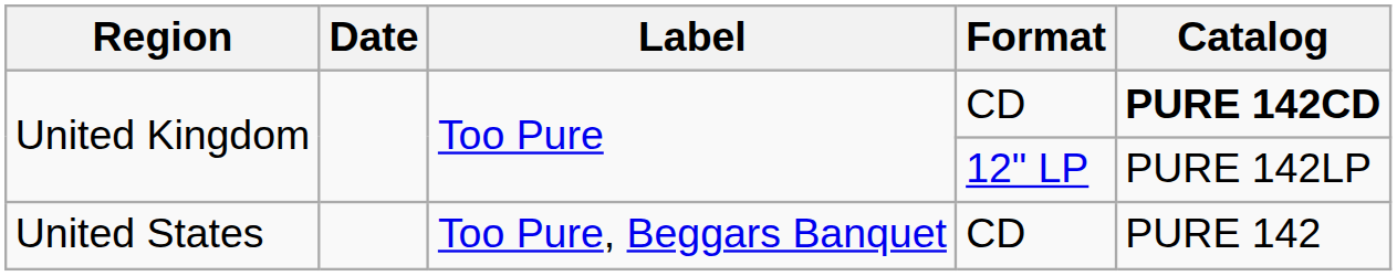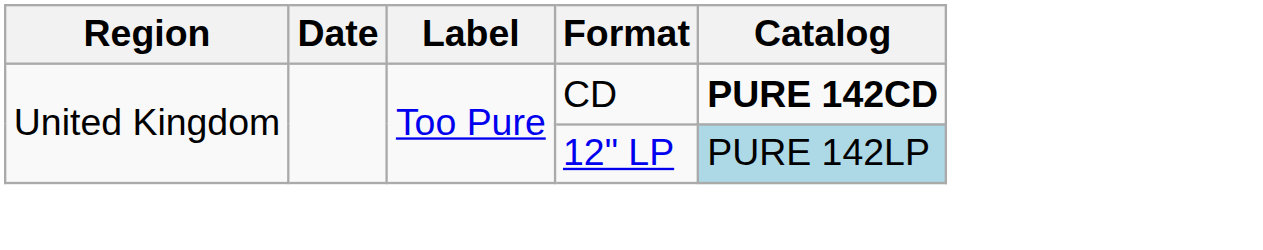 <table class="wikitable">
 <tr>
 <th>Region</th>
 <th>Date</th>
 <th>Label</th>
 <th>Format</th>
 <th>Catalog</th>
 </tr>
 <tr>
 <td rowspan="2">United Kingdom</td>
 <td rowspan="2"></td>
 <td rowspan="2"><a href='#'>Too Pure</a></td>
 <td>CD</td>
 <td><strong>PURE 142CD</strong></td>
 </tr>
 <tr>
 <td><a href='#'>12" LP</a></td>
-<td>PURE 142LP</td>
-</tr>
-<tr>
-<td>United States</td>
-<td></td>
-<td><a href='#'>Too Pure</a>, <a href='#'>Beggars Banquet</a></td>
-<td>CD</td>
-<td>PURE 142</td>
+<td style="background: lightblue;">PURE 142LP</td>
 </tr>
 </table>
